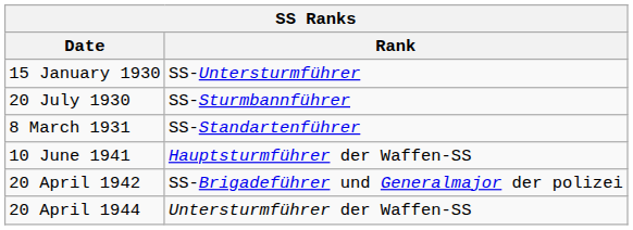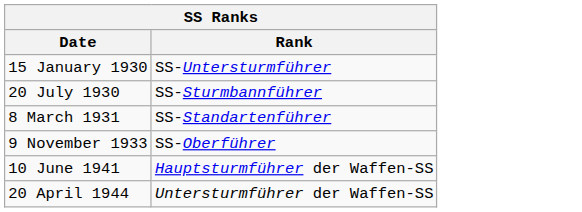 <table class="wikitable">
 <tr>
 <th colspan = "2">SS Ranks</th>
 </tr>
 <tr>
 <th>Date</th>
 <th>Rank</th>
 </tr>
 <tr>
 <td>15 January 1930</td>
 <td>SS-<em><a href='#'>Untersturmführer</a></em></td>
 </tr>
 <tr>
 <td>20 July 1930</td>
 <td>SS-<em><a href='#'>Sturmbannführer</a></em></td>
 </tr>
 <tr>
 <td>8 March 1931</td>
 <td>SS-<em><a href='#'>Standartenführer</a></em></td>
 </tr>
 <tr>
+<td>9 November 1933</td>
+<td>SS-<em><a href='#'>Oberführer</a></em></td>
+</tr>
+<tr>
 <td>10 June 1941</td>
 <td><em><a href='#'>Hauptsturmführer</a></em> der Waffen-SS</td>
-</tr>
-<tr>
-<td>20 April 1942</td>
-<td>SS-<em><a href='#'>Brigadeführer</a></em> und <em><a href='#'>Generalmajor</a></em> der polizei</td>
 </tr>
 <tr>
 <td>20 April 1944</td>
 <td><em>Untersturmführer</em> der Waffen-SS</td>
 </tr>
 </table>
